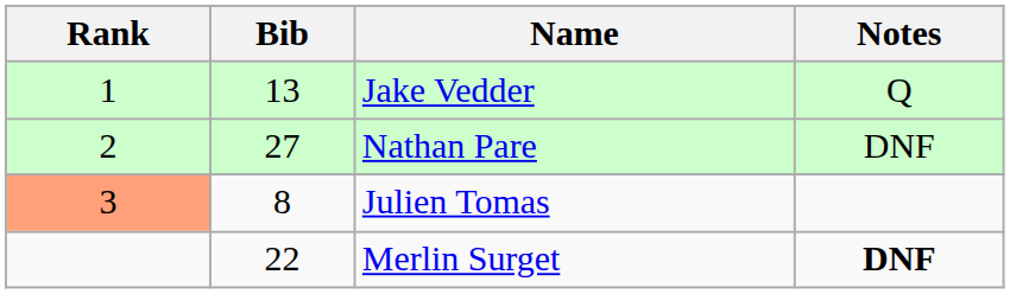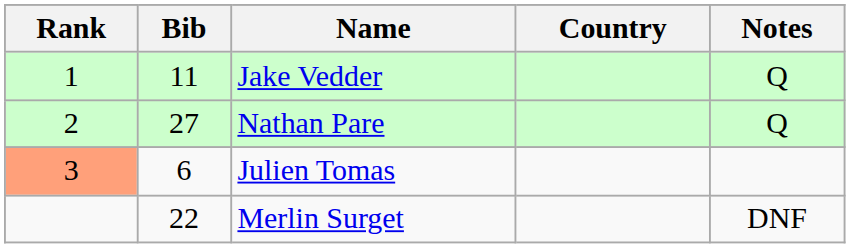 <table class="wikitable" style="text-align:center; width:450px">
 <tr>
 <th>Rank</th>
 <th>Bib</th>
 <th>Name</th>
+<th>Country</th>
 <th>Notes</th>
 </tr>
 <tr bgcolor=ccffcc>
 <td>1</td>
-<td>13</td>
+<td>11</td>
 <td align=left><a href='#'>Jake Vedder</a></td>
+<td align=left></td>
 <td>Q</td>
 </tr>
 <tr bgcolor=ccffcc>
 <td>2</td>
 <td>27</td>
 <td align=left><a href='#'>Nathan Pare</a></td>
-<td>DNF</td>
+<td align=left></td>
+<td>Q</td>
 </tr>
 <tr>
 <td style="background: lightsalmon;">3</td>
-<td>8</td>
+<td>6</td>
 <td align=left><a href='#'>Julien Tomas</a></td>
+<td align=left></td>
 <td></td>
 </tr>
 <tr>
 <td></td>
 <td>22</td>
 <td align=left><a href='#'>Merlin Surget</a></td>
-<td><strong>DNF</strong></td>
+<td align=left></td>
+<td>DNF</td>
 </tr>
 </table>
